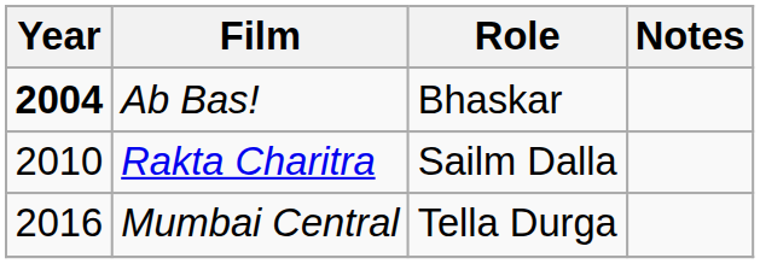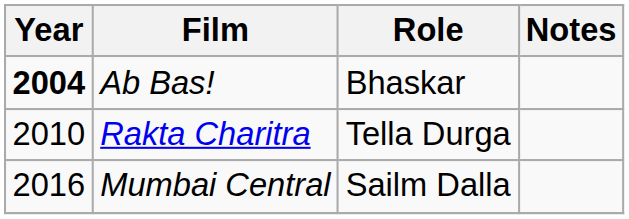 <table class="wikitable sortable">
 <tr>
 <th>Year</th>
 <th>Film</th>
 <th>Role</th>
 <th>Notes</th>
 </tr>
 <tr>
 <td><strong>2004</strong></td>
 <td><em>Ab Bas!</em></td>
 <td>Bhaskar</td>
 <td></td>
 </tr>
 <tr>
 <td>2010</td>
 <td><em><a href='#'>Rakta Charitra</a></em></td>
-<td>Sailm Dalla</td>
+<td>Tella Durga</td>
 <td></td>
 </tr>
 <tr>
 <td>2016</td>
 <td><em>Mumbai Central</em></td>
-<td>Tella Durga</td>
+<td>Sailm Dalla</td>
 <td></td>
 </tr>
 <tr>
 </tr>
 </table>
